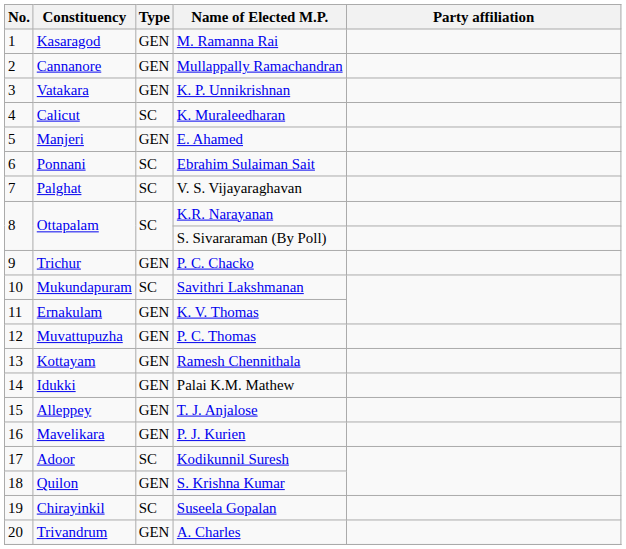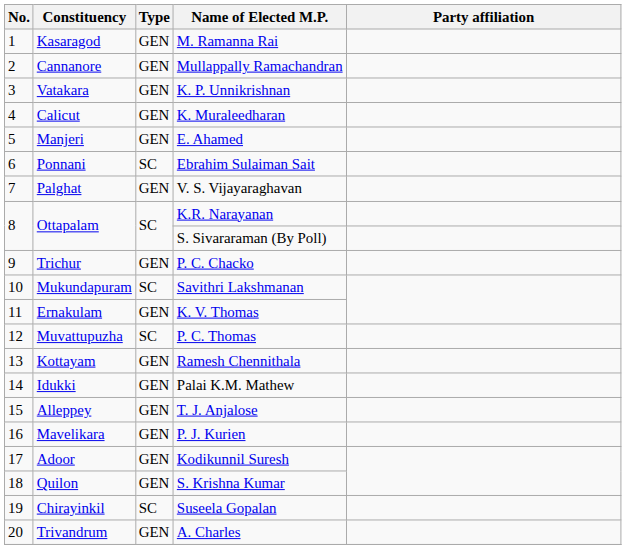 <table class="wikitable" style="font-size:95%;">
 <tr>
 <th>No.</th>
 <th>Constituency</th>
 <th>Type</th>
 <th>Name of Elected M.P.</th>
 <th colspan="2" style="width:18em">Party affiliation</th>
 </tr>
 <tr>
 <td>1</td>
 <td><a href='#'>Kasaragod</a></td>
 <td>GEN</td>
 <td><a href='#'>M. Ramanna Rai</a></td>
 <td></td>
 </tr>
 <tr>
 <td>2</td>
 <td><a href='#'>Cannanore</a></td>
 <td>GEN</td>
 <td><a href='#'>Mullappally Ramachandran</a></td>
 <td></td>
 </tr>
 <tr>
 <td>3</td>
 <td><a href='#'>Vatakara</a></td>
 <td>GEN</td>
 <td><a href='#'>K. P. Unnikrishnan</a></td>
 <td></td>
 </tr>
 <tr>
 <td>4</td>
 <td><a href='#'>Calicut</a></td>
-<td>SC</td>
+<td>GEN</td>
 <td><a href='#'>K. Muraleedharan</a></td>
 <td></td>
 </tr>
 <tr>
 <td>5</td>
 <td><a href='#'>Manjeri</a></td>
 <td>GEN</td>
 <td><a href='#'>E. Ahamed</a></td>
 <td></td>
 </tr>
 <tr>
 <td>6</td>
 <td><a href='#'>Ponnani</a></td>
 <td>SC</td>
 <td><a href='#'>Ebrahim Sulaiman Sait</a></td>
 </tr>
 <tr>
 <td>7</td>
 <td><a href='#'>Palghat</a></td>
-<td>SC</td>
+<td>GEN</td>
 <td>V. S. Vijayaraghavan</td>
 <td></td>
 </tr>
 <tr>
 <td rowspan=2>8</td>
 <td rowspan=2><a href='#'>Ottapalam</a></td>
 <td rowspan=2>SC</td>
 <td><a href='#'>K.R. Narayanan</a></td>
 </tr>
 <tr>
 <td>S. Sivararaman (By Poll)</td>
 <td></td>
 </tr>
 <tr>
 <td>9</td>
 <td><a href='#'>Trichur</a></td>
 <td>GEN</td>
 <td><a href='#'>P. C. Chacko</a></td>
 <td></td>
 </tr>
 <tr>
 <td>10</td>
 <td><a href='#'>Mukundapuram</a></td>
 <td>SC</td>
 <td><a href='#'>Savithri Lakshmanan</a></td>
 </tr>
 <tr>
 <td>11</td>
 <td><a href='#'>Ernakulam</a></td>
 <td>GEN</td>
 <td><a href='#'>K. V. Thomas</a></td>
 </tr>
 <tr>
 <td>12</td>
 <td><a href='#'>Muvattupuzha</a></td>
-<td>GEN</td>
+<td>SC</td>
 <td><a href='#'>P. C. Thomas</a></td>
 <td></td>
 </tr>
 <tr>
 <td>13</td>
 <td><a href='#'>Kottayam</a></td>
 <td>GEN</td>
 <td><a href='#'>Ramesh Chennithala</a></td>
 <td></td>
 </tr>
 <tr>
 <td>14</td>
 <td><a href='#'>Idukki</a></td>
 <td>GEN</td>
 <td>Palai K.M. Mathew</td>
 </tr>
 <tr>
 <td>15</td>
 <td><a href='#'>Alleppey</a></td>
 <td>GEN</td>
 <td><a href='#'>T. J. Anjalose</a></td>
 <td></td>
 </tr>
 <tr>
 <td>16</td>
 <td><a href='#'>Mavelikara</a></td>
 <td>GEN</td>
 <td><a href='#'>P. J. Kurien</a></td>
 <td></td>
 </tr>
 <tr>
 <td>17</td>
 <td><a href='#'>Adoor</a></td>
-<td>SC</td>
+<td>GEN</td>
 <td><a href='#'>Kodikunnil Suresh</a></td>
 </tr>
 <tr>
 <td>18</td>
 <td><a href='#'>Quilon</a></td>
 <td>GEN</td>
 <td><a href='#'>S. Krishna Kumar</a></td>
 </tr>
 <tr>
 <td>19</td>
 <td><a href='#'>Chirayinkil</a></td>
 <td>SC</td>
 <td><a href='#'>Suseela Gopalan</a></td>
 <td></td>
 </tr>
 <tr>
 <td>20</td>
 <td><a href='#'>Trivandrum</a></td>
 <td>GEN</td>
 <td><a href='#'>A. Charles</a></td>
 <td></td>
 </tr>
 <tr>
 </tr>
 </table>
